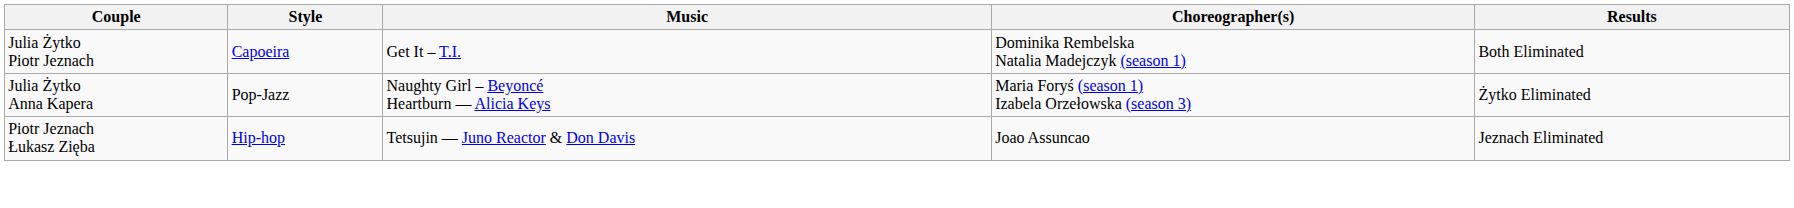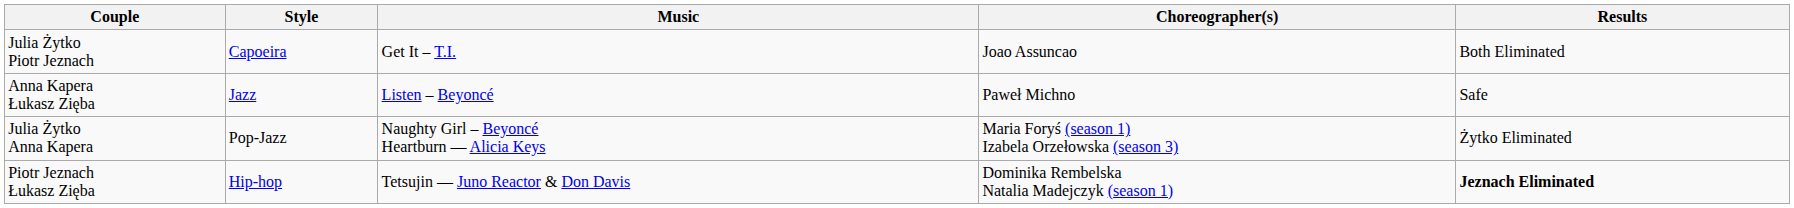 <table class="wikitable" width="90%">
 <tr>
 <th>Couple</th>
 <th>Style</th>
 <th>Music</th>
 <th>Choreographer(s)</th>
 <th>Results</th>
 </tr>
 <tr>
 <td>Julia Żytko<br>Piotr Jeznach</td>
 <td><a href='#'>Capoeira</a></td>
 <td>Get It – <a href='#'>T.I.</a></td>
-<td>Dominika Rembelska<br> Natalia Madejczyk <a href='#'>(season 1)</a></td>
+<td>Joao Assuncao</td>
 <td>Both Eliminated</td>
+</tr>
+<tr>
+<td>Anna Kapera<br>Łukasz Zięba</td>
+<td><a href='#'>Jazz</a></td>
+<td><a href='#'>Listen</a> – <a href='#'>Beyoncé</a></td>
+<td>Paweł Michno</td>
+<td>Safe</td>
 </tr>
 <tr>
 <td>Julia Żytko<br>Anna Kapera</td>
 <td>Pop-Jazz</td>
 <td>Naughty Girl – <a href='#'>Beyoncé</a><br>Heartburn — <a href='#'>Alicia Keys</a></td>
 <td>Maria Foryś <a href='#'>(season 1)</a><br>Izabela Orzełowska <a href='#'>(season 3)</a></td>
 <td>Żytko Eliminated</td>
 </tr>
 <tr>
 <td>Piotr Jeznach<br>Łukasz Zięba</td>
 <td><a href='#'>Hip-hop</a></td>
 <td>Tetsujin — <a href='#'>Juno Reactor</a> & <a href='#'>Don Davis</a></td>
-<td>Joao Assuncao</td>
-<td>Jeznach Eliminated</td>
+<td>Dominika Rembelska<br> Natalia Madejczyk <a href='#'>(season 1)</a></td>
+<td><strong>Jeznach Eliminated</strong></td>
 </tr>
 <tr>
 </tr>
 </table>
